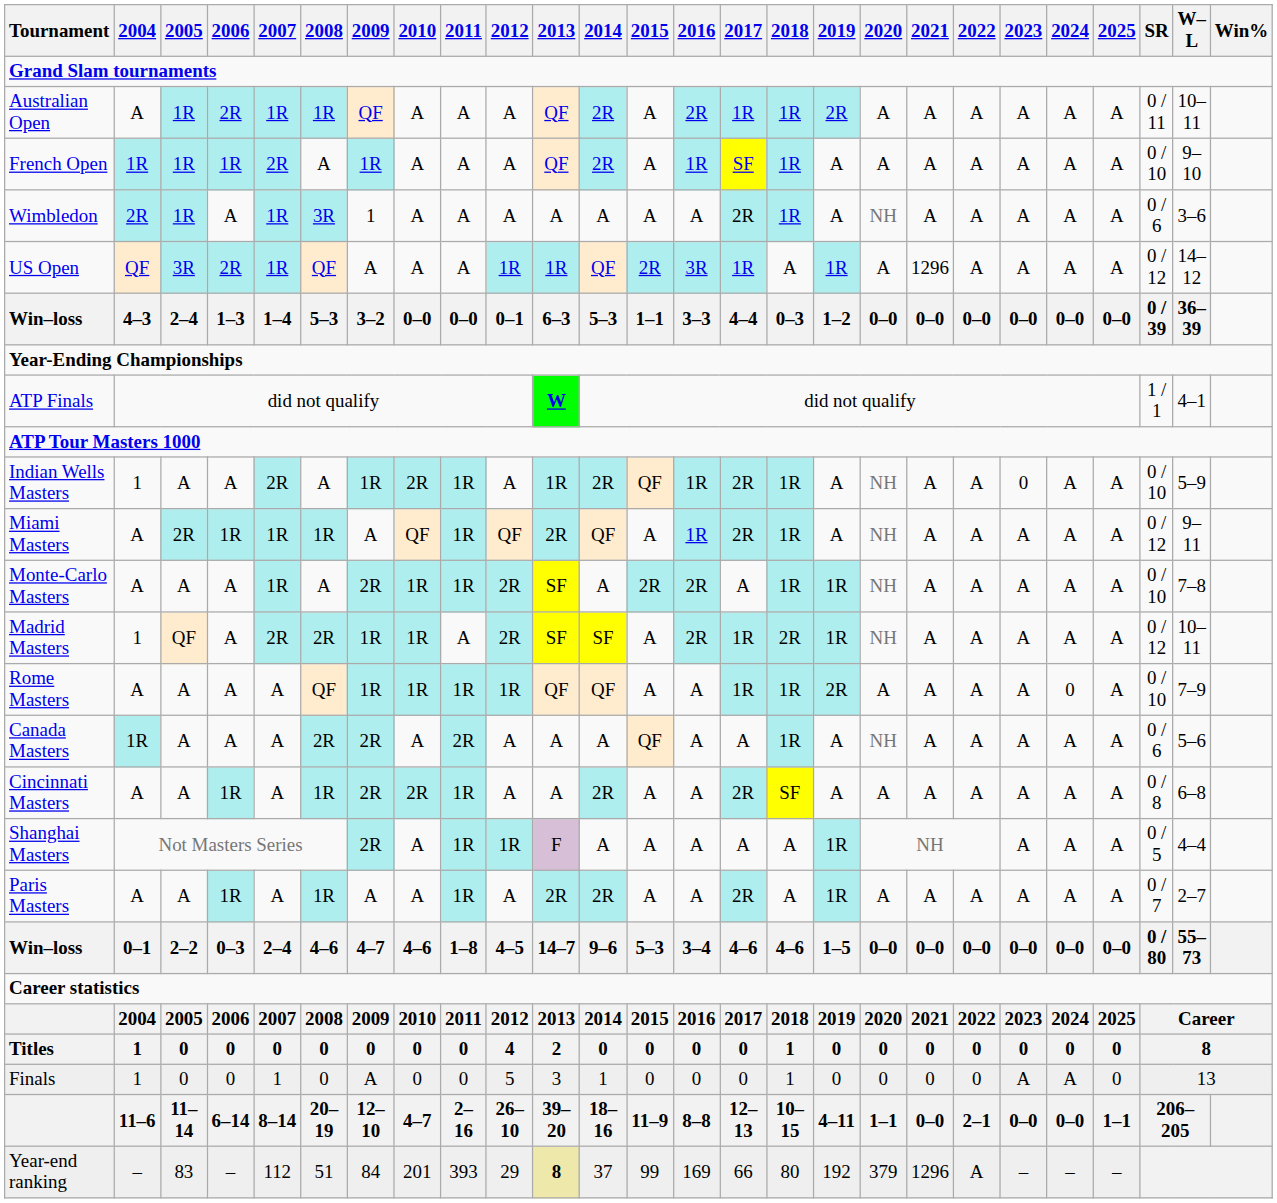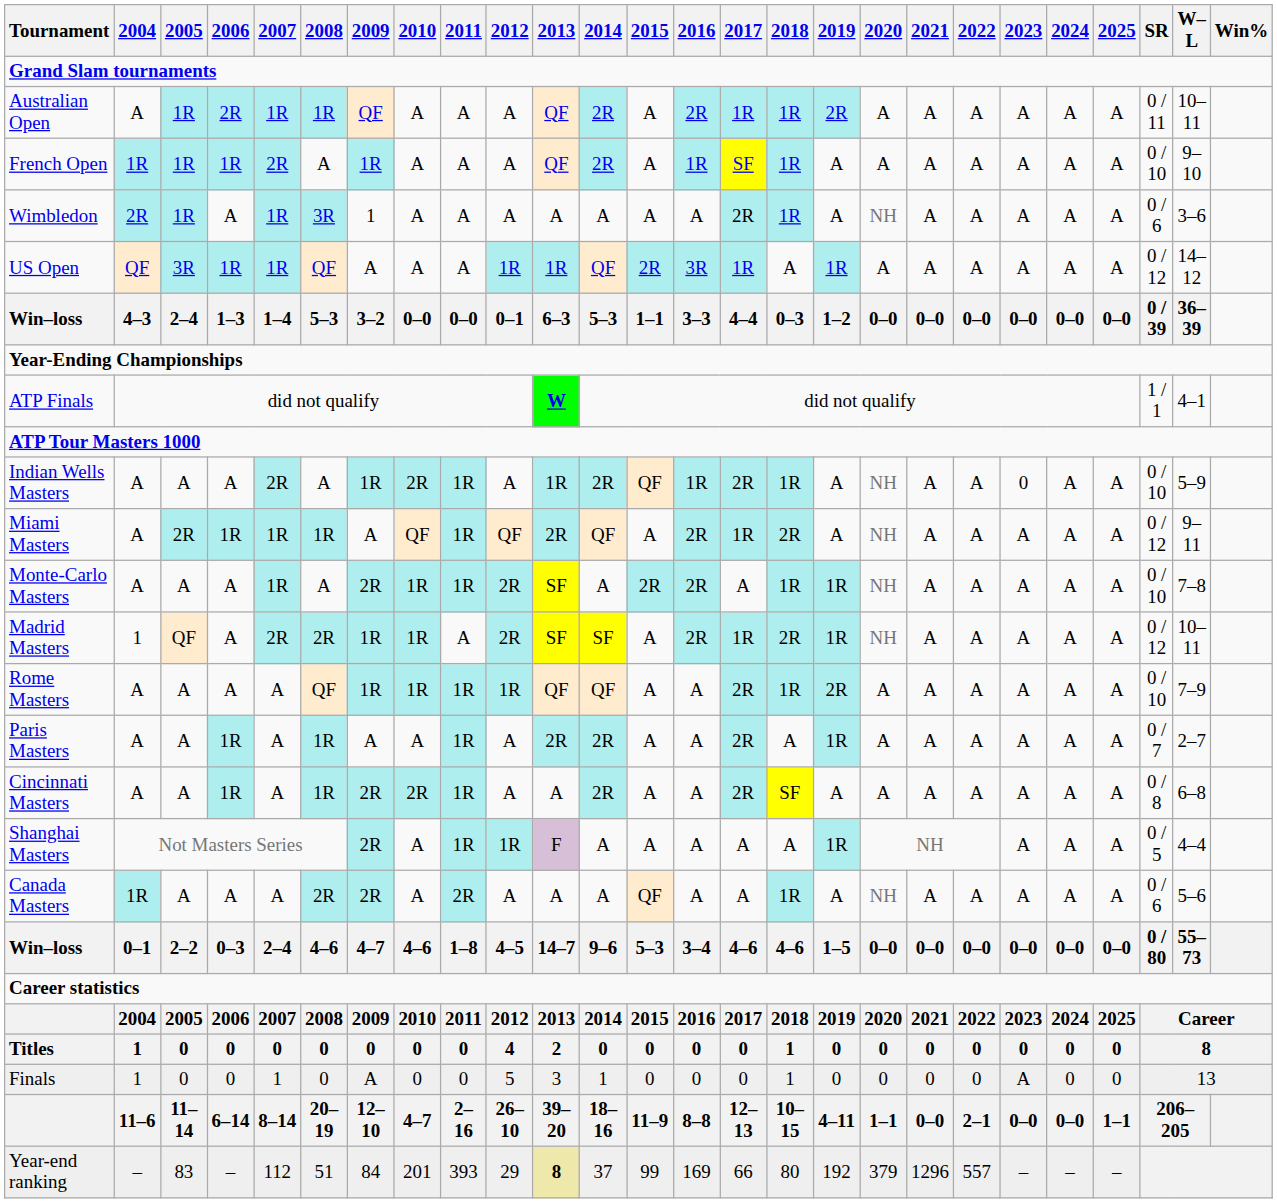 <table class=wikitable style=text-align:center;font-size:94%>
 <tr>
 <th>Tournament</th>
 <th><a href='#'>2004</a></th>
 <th><a href='#'>2005</a></th>
 <th><a href='#'>2006</a></th>
 <th><a href='#'>2007</a></th>
 <th><a href='#'>2008</a></th>
 <th><a href='#'>2009</a></th>
 <th><a href='#'>2010</a></th>
 <th><a href='#'>2011</a></th>
 <th><a href='#'>2012</a></th>
 <th><a href='#'>2013</a></th>
 <th><a href='#'>2014</a></th>
 <th><a href='#'>2015</a></th>
 <th><a href='#'>2016</a></th>
 <th><a href='#'>2017</a></th>
 <th><a href='#'>2018</a></th>
 <th><a href='#'>2019</a></th>
 <th><a href='#'>2020</a></th>
 <th><a href='#'>2021</a></th>
 <th><a href='#'>2022</a></th>
 <th><a href='#'>2023</a></th>
 <th><a href='#'>2024</a></th>
 <th><a href='#'>2025</a></th>
 <th>SR</th>
 <th>W–L</th>
 <th>Win%</th>
 </tr>
 <tr>
 <td colspan="26" align="left"><a href='#'><strong>Grand Slam tournaments</strong></a></td>
 </tr>
 <tr>
 <td align=left><a href='#'>Australian Open</a></td>
 <td>A</td>
 <td bgcolor=afeeee><a href='#'>1R</a></td>
 <td bgcolor=afeeee><a href='#'>2R</a></td>
 <td bgcolor=afeeee><a href='#'>1R</a></td>
 <td bgcolor=afeeee><a href='#'>1R</a></td>
 <td bgcolor=ffebcd><a href='#'>QF</a></td>
 <td>A</td>
 <td>A</td>
 <td>A</td>
 <td bgcolor=ffebcd><a href='#'>QF</a></td>
 <td bgcolor=afeeee><a href='#'>2R</a></td>
 <td>A</td>
 <td bgcolor=afeeee><a href='#'>2R</a></td>
 <td bgcolor=afeeee><a href='#'>1R</a></td>
 <td bgcolor=afeeee><a href='#'>1R</a></td>
 <td bgcolor=afeeee><a href='#'>2R</a></td>
 <td>A</td>
 <td>A</td>
 <td>A</td>
 <td>A</td>
 <td>A</td>
 <td>A</td>
 <td>0 / 11</td>
 <td>10–11</td>
 <td></td>
 </tr>
 <tr>
 <td align=left><a href='#'>French Open</a></td>
 <td bgcolor=afeeee><a href='#'>1R</a></td>
 <td bgcolor=afeeee><a href='#'>1R</a></td>
 <td bgcolor=afeeee><a href='#'>1R</a></td>
 <td bgcolor=afeeee><a href='#'>2R</a></td>
 <td>A</td>
 <td bgcolor=afeeee><a href='#'>1R</a></td>
 <td>A</td>
 <td>A</td>
 <td>A</td>
 <td bgcolor=ffebcd><a href='#'>QF</a></td>
 <td bgcolor=afeeee><a href='#'>2R</a></td>
 <td>A</td>
 <td bgcolor=afeeee><a href='#'>1R</a></td>
 <td bgcolor=yellow><a href='#'>SF</a></td>
 <td bgcolor=afeeee><a href='#'>1R</a></td>
 <td>A</td>
 <td>A</td>
 <td>A</td>
 <td>A</td>
 <td>A</td>
 <td>A</td>
 <td>A</td>
 <td>0 / 10</td>
 <td>9–10</td>
 <td></td>
 </tr>
 <tr>
 <td align=left><a href='#'>Wimbledon</a></td>
 <td bgcolor=afeeee><a href='#'>2R</a></td>
 <td bgcolor=afeeee><a href='#'>1R</a></td>
 <td>A</td>
 <td bgcolor=afeeee><a href='#'>1R</a></td>
 <td bgcolor=afeeee><a href='#'>3R</a></td>
 <td>1</td>
 <td>A</td>
 <td>A</td>
 <td>A</td>
 <td>A</td>
 <td>A</td>
 <td>A</td>
 <td>A</td>
 <td bgcolor=afeeee>2R</td>
 <td bgcolor=afeeee><a href='#'>1R</a></td>
 <td>A</td>
 <td style=color:#767676>NH</td>
 <td>A</td>
 <td>A</td>
 <td>A</td>
 <td>A</td>
 <td>A</td>
 <td>0 / 6</td>
 <td>3–6</td>
 <td></td>
 </tr>
 <tr>
 <td align=left><a href='#'>US Open</a></td>
 <td bgcolor=ffebcd><a href='#'>QF</a></td>
 <td bgcolor=afeeee><a href='#'>3R</a></td>
-<td bgcolor=afeeee><a href='#'>2R</a></td>
+<td bgcolor=afeeee><a href='#'>1R</a></td>
 <td bgcolor=afeeee><a href='#'>1R</a></td>
 <td bgcolor=ffebcd><a href='#'>QF</a></td>
 <td>A</td>
 <td>A</td>
 <td>A</td>
 <td bgcolor=afeeee><a href='#'>1R</a></td>
 <td bgcolor=afeeee><a href='#'>1R</a></td>
 <td bgcolor=ffebcd><a href='#'>QF</a></td>
 <td bgcolor=afeeee><a href='#'>2R</a></td>
 <td bgcolor=afeeee><a href='#'>3R</a></td>
 <td bgcolor=afeeee><a href='#'>1R</a></td>
 <td>A</td>
 <td bgcolor=afeeee><a href='#'>1R</a></td>
 <td>A</td>
-<td>1296</td>
+<td>A</td>
 <td>A</td>
 <td>A</td>
 <td>A</td>
 <td>A</td>
 <td>0 / 12</td>
 <td>14–12</td>
 <td></td>
 </tr>
 <tr>
 <th style=text-align:left>Win–loss</th>
 <th>4–3</th>
 <th>2–4</th>
 <th>1–3</th>
 <th>1–4</th>
 <th>5–3</th>
 <th>3–2</th>
 <th>0–0</th>
 <th>0–0</th>
 <th>0–1</th>
 <th>6–3</th>
 <th>5–3</th>
 <th>1–1</th>
 <th>3–3</th>
 <th>4–4</th>
 <th>0–3</th>
 <th>1–2</th>
 <th>0–0</th>
 <th>0–0</th>
 <th>0–0</th>
 <th>0–0</th>
 <th>0–0</th>
 <th>0–0</th>
 <th>0 / 39</th>
 <th>36–39</th>
 <td></td>
 </tr>
 <tr>
 <td colspan="26" align="left"><strong>Year-Ending Championships</strong></td>
 </tr>
 <tr>
 <td align=left><a href='#'>ATP Finals</a></td>
 <td colspan=9>did not qualify</td>
 <td bgcolor=lime><a href='#'><strong>W</strong></a></td>
 <td colspan=12>did not qualify</td>
 <td>1 / 1</td>
 <td>4–1</td>
 <td></td>
 </tr>
 <tr>
 <td colspan="26" align="left"><strong><a href='#'>ATP Tour Masters 1000</a></strong></td>
 </tr>
 <tr>
 <td align=left><a href='#'>Indian Wells Masters</a></td>
-<td>1</td>
+<td>A</td>
 <td>A</td>
 <td>A</td>
 <td bgcolor=afeeee>2R</td>
 <td>A</td>
 <td bgcolor=afeeee>1R</td>
 <td bgcolor=afeeee>2R</td>
 <td bgcolor=afeeee>1R</td>
 <td>A</td>
 <td bgcolor=afeeee>1R</td>
 <td bgcolor=afeeee>2R</td>
 <td bgcolor=ffebcd>QF</td>
 <td bgcolor=afeeee>1R</td>
 <td bgcolor=afeeee>2R</td>
 <td bgcolor=afeeee>1R</td>
 <td>A</td>
 <td style="color:#767676">NH</td>
 <td>A</td>
 <td>A</td>
 <td>0</td>
 <td>A</td>
 <td>A</td>
 <td>0 / 10</td>
 <td>5–9</td>
 <td></td>
 </tr>
 <tr>
 <td align=left><a href='#'>Miami Masters</a></td>
 <td>A</td>
 <td bgcolor=afeeee>2R</td>
 <td bgcolor=afeeee>1R</td>
 <td bgcolor=afeeee>1R</td>
 <td bgcolor=afeeee>1R</td>
 <td>A</td>
 <td bgcolor=ffebcd>QF</td>
 <td bgcolor=afeeee>1R</td>
 <td bgcolor=ffebcd>QF</td>
 <td bgcolor=afeeee>2R</td>
 <td bgcolor=ffebcd>QF</td>
 <td>A</td>
-<td bgcolor=afeeee><a href='#'>1R</a></td>
 <td bgcolor=afeeee>2R</td>
 <td bgcolor=afeeee>1R</td>
+<td bgcolor=afeeee>2R</td>
 <td>A</td>
 <td style=color:#767676>NH</td>
 <td>A</td>
 <td>A</td>
 <td>A</td>
 <td>A</td>
 <td>A</td>
 <td>0 / 12</td>
 <td>9–11</td>
 <td></td>
 </tr>
 <tr>
 <td align=left><a href='#'>Monte-Carlo Masters</a></td>
 <td>A</td>
 <td>A</td>
 <td>A</td>
 <td bgcolor=afeeee>1R</td>
 <td>A</td>
 <td bgcolor=afeeee>2R</td>
 <td bgcolor=afeeee>1R</td>
 <td bgcolor=afeeee>1R</td>
 <td bgcolor=afeeee>2R</td>
 <td bgcolor=yellow>SF</td>
 <td>A</td>
 <td bgcolor=afeeee>2R</td>
 <td bgcolor=afeeee>2R</td>
 <td>A</td>
 <td bgcolor=afeeee>1R</td>
 <td bgcolor=afeeee>1R</td>
 <td style=color:#767676>NH</td>
 <td>A</td>
 <td>A</td>
 <td>A</td>
 <td>A</td>
 <td>A</td>
 <td>0 / 10</td>
 <td>7–8</td>
 <td></td>
 </tr>
 <tr>
 <td align=left><a href='#'>Madrid Masters</a></td>
 <td>1</td>
 <td bgcolor=ffebcd>QF</td>
 <td>A</td>
 <td bgcolor=afeeee>2R</td>
 <td bgcolor=afeeee>2R</td>
 <td bgcolor=afeeee>1R</td>
 <td bgcolor=afeeee>1R</td>
 <td>A</td>
 <td bgcolor=afeeee>2R</td>
 <td bgcolor=yellow>SF</td>
 <td bgcolor=yellow>SF</td>
 <td>A</td>
 <td bgcolor=afeeee>2R</td>
 <td bgcolor=afeeee>1R</td>
 <td bgcolor=afeeee>2R</td>
 <td bgcolor=afeeee>1R</td>
 <td style=color:#767676>NH</td>
 <td>A</td>
 <td>A</td>
 <td>A</td>
 <td>A</td>
 <td>A</td>
 <td>0 / 12</td>
 <td>10–11</td>
 <td></td>
 </tr>
 <tr>
 <td align=left><a href='#'>Rome Masters</a></td>
 <td>A</td>
 <td>A</td>
 <td>A</td>
 <td>A</td>
 <td bgcolor=ffebcd>QF</td>
 <td bgcolor=afeeee>1R</td>
 <td bgcolor=afeeee>1R</td>
 <td bgcolor=afeeee>1R</td>
 <td bgcolor=afeeee>1R</td>
 <td bgcolor=ffebcd>QF</td>
 <td bgcolor=ffebcd>QF</td>
 <td>A</td>
 <td>A</td>
-<td bgcolor=afeeee>1R</td>
+<td bgcolor=afeeee>2R</td>
 <td bgcolor=afeeee>1R</td>
 <td bgcolor=afeeee>2R</td>
 <td>A</td>
 <td>A</td>
 <td>A</td>
 <td>A</td>
-<td>0</td>
+<td>A</td>
 <td>A</td>
 <td>0 / 10</td>
 <td>7–9</td>
 <td></td>
 </tr>
 <tr>
-<td align=left><a href='#'>Canada Masters</a></td>
+<td align=left><a href='#'>Paris Masters</a></td>
+<td>A</td>
+<td>A</td>
+<td bgcolor=afeeee>1R</td>
+<td>A</td>
 <td bgcolor=afeeee>1R</td>
 <td>A</td>
 <td>A</td>
+<td bgcolor=afeeee>1R</td>
 <td>A</td>
 <td bgcolor=afeeee>2R</td>
 <td bgcolor=afeeee>2R</td>
 <td>A</td>
+<td>A</td>
 <td bgcolor=afeeee>2R</td>
 <td>A</td>
-<td>A</td>
-<td>A</td>
-<td bgcolor=ffebcd>QF</td>
-<td>A</td>
-<td>A</td>
 <td bgcolor=afeeee>1R</td>
-<td>A</td>
-<td style=color:#767676>NH</td>
 <td>A</td>
 <td>A</td>
 <td>A</td>
 <td>A</td>
 <td>A</td>
-<td>0 / 6</td>
-<td>5–6</td>
+<td>A</td>
+<td>0 / 7</td>
+<td>2–7</td>
 <td></td>
 </tr>
 <tr>
 <td align=left><a href='#'>Cincinnati Masters</a></td>
 <td>A</td>
 <td>A</td>
 <td bgcolor=afeeee>1R</td>
 <td>A</td>
 <td bgcolor=afeeee>1R</td>
 <td bgcolor=afeeee>2R</td>
 <td bgcolor=afeeee>2R</td>
 <td bgcolor=afeeee>1R</td>
 <td>A</td>
 <td>A</td>
 <td bgcolor=afeeee>2R</td>
 <td>A</td>
 <td>A</td>
 <td bgcolor=afeeee>2R</td>
 <td bgcolor=yellow>SF</td>
 <td>A</td>
 <td>A</td>
 <td>A</td>
 <td>A</td>
 <td>A</td>
 <td>A</td>
 <td>A</td>
 <td>0 / 8</td>
 <td>6–8</td>
 <td></td>
 </tr>
 <tr>
 <td align=left><a href='#'>Shanghai Masters</a></td>
 <td colspan=5 style=color:#767676>Not Masters Series</td>
 <td bgcolor=afeeee>2R</td>
 <td>A</td>
 <td bgcolor=afeeee>1R</td>
 <td bgcolor=afeeee>1R</td>
 <td bgcolor=thistle>F</td>
 <td>A</td>
 <td>A</td>
 <td>A</td>
 <td>A</td>
 <td>A</td>
 <td bgcolor=afeeee>1R</td>
 <td colspan="3" style="color:#767676">NH</td>
 <td>A</td>
 <td>A</td>
 <td>A</td>
 <td>0 / 5</td>
 <td>4–4</td>
 <td></td>
 </tr>
 <tr>
-<td align=left><a href='#'>Paris Masters</a></td>
+<td align=left><a href='#'>Canada Masters</a></td>
+<td bgcolor=afeeee>1R</td>
+<td>A</td>
+<td>A</td>
+<td>A</td>
+<td bgcolor=afeeee>2R</td>
+<td bgcolor=afeeee>2R</td>
+<td>A</td>
+<td bgcolor=afeeee>2R</td>
+<td>A</td>
+<td>A</td>
+<td>A</td>
+<td bgcolor=ffebcd>QF</td>
 <td>A</td>
 <td>A</td>
 <td bgcolor=afeeee>1R</td>
 <td>A</td>
-<td bgcolor=afeeee>1R</td>
-<td>A</td>
-<td>A</td>
-<td bgcolor=afeeee>1R</td>
-<td>A</td>
-<td bgcolor=afeeee>2R</td>
-<td bgcolor=afeeee>2R</td>
-<td>A</td>
-<td>A</td>
-<td bgcolor=afeeee>2R</td>
-<td>A</td>
-<td bgcolor=afeeee>1R</td>
+<td style=color:#767676>NH</td>
 <td>A</td>
 <td>A</td>
 <td>A</td>
 <td>A</td>
 <td>A</td>
-<td>A</td>
-<td>0 / 7</td>
-<td>2–7</td>
+<td>0 / 6</td>
+<td>5–6</td>
 <td></td>
 </tr>
 <tr>
 <th style=text-align:left>Win–loss</th>
 <th>0–1</th>
 <th>2–2</th>
 <th>0–3</th>
 <th>2–4</th>
 <th>4–6</th>
 <th>4–7</th>
 <th>4–6</th>
 <th>1–8</th>
 <th>4–5</th>
 <th>14–7</th>
 <th>9–6</th>
 <th>5–3</th>
 <th>3–4</th>
 <th>4–6</th>
 <th>4–6</th>
 <th>1–5</th>
 <th>0–0</th>
 <th>0–0</th>
 <th>0–0</th>
 <th>0–0</th>
 <th>0–0</th>
 <th>0–0</th>
 <th>0 / 80</th>
 <th>55–73</th>
 <th></th>
 </tr>
 <tr>
 <td colspan="26" align="left"><strong>Career statistics</strong></td>
 </tr>
 <tr>
 <th></th>
 <th>2004</th>
 <th>2005</th>
 <th>2006</th>
 <th>2007</th>
 <th>2008</th>
 <th>2009</th>
 <th>2010</th>
 <th>2011</th>
 <th>2012</th>
 <th>2013</th>
 <th>2014</th>
 <th>2015</th>
 <th>2016</th>
 <th>2017</th>
 <th>2018</th>
 <th>2019</th>
 <th>2020</th>
 <th>2021</th>
 <th>2022</th>
 <th>2023</th>
 <th>2024</th>
 <th>2025</th>
 <th colspan="3">Career</th>
 </tr>
 <tr>
 <th style=text-align:left>Titles</th>
 <th>1</th>
 <th>0</th>
 <th>0</th>
 <th>0</th>
 <th>0</th>
 <th>0</th>
 <th>0</th>
 <th>0</th>
 <th>4</th>
 <th>2</th>
 <th>0</th>
 <th>0</th>
 <th>0</th>
 <th>0</th>
 <th>1</th>
 <th>0</th>
 <th>0</th>
 <th>0</th>
 <th>0</th>
 <th>0</th>
 <th>0</th>
 <th>0</th>
 <th colspan=3>8</th>
 </tr>
 <tr bgcolor=efefef>
 <td style=text-align:left>Finals</td>
 <td>1</td>
 <td>0</td>
 <td>0</td>
 <td>1</td>
 <td>0</td>
 <td>A</td>
 <td>0</td>
 <td>0</td>
 <td>5</td>
 <td>3</td>
 <td>1</td>
 <td>0</td>
 <td>0</td>
 <td>0</td>
 <td>1</td>
 <td>0</td>
 <td>0</td>
 <td>0</td>
 <td>0</td>
 <td>A</td>
-<td>A</td>
+<td>0</td>
 <td>0</td>
 <td colspan=3>13</td>
 </tr>
 <tr>
 <th style=text-align:left></th>
 <th>11–6</th>
 <th>11–14</th>
 <th>6–14</th>
 <th>8–14</th>
 <th>20–19</th>
 <th>12–10</th>
 <th>4–7</th>
 <th>2–16</th>
 <th>26–10</th>
 <th>39–20</th>
 <th>18–16</th>
 <th>11–9</th>
 <th>8–8</th>
 <th>12–13</th>
 <th>10–15</th>
 <th>4–11</th>
 <th>1–1</th>
 <th>0–0</th>
 <th>2–1</th>
 <th>0–0</th>
 <th>0–0</th>
 <th>1–1</th>
 <th colspan=2>206–205</th>
 <th></th>
 </tr>
 <tr bgcolor=efefef>
 <td align=left>Year-end ranking</td>
 <td>–</td>
 <td>83</td>
 <td>–</td>
 <td>112</td>
 <td>51</td>
 <td>84</td>
 <td>201</td>
 <td>393</td>
 <td>29</td>
 <td bgcolor=eee8aa><strong>8</strong></td>
 <td>37</td>
 <td>99</td>
 <td>169</td>
 <td>66</td>
 <td>80</td>
 <td>192</td>
 <td>379</td>
 <td>1296</td>
-<td>A</td>
+<td>557</td>
 <td>–</td>
 <td>–</td>
 <td>–</td>
 <th colspan=3></th>
 </tr>
 </table>
